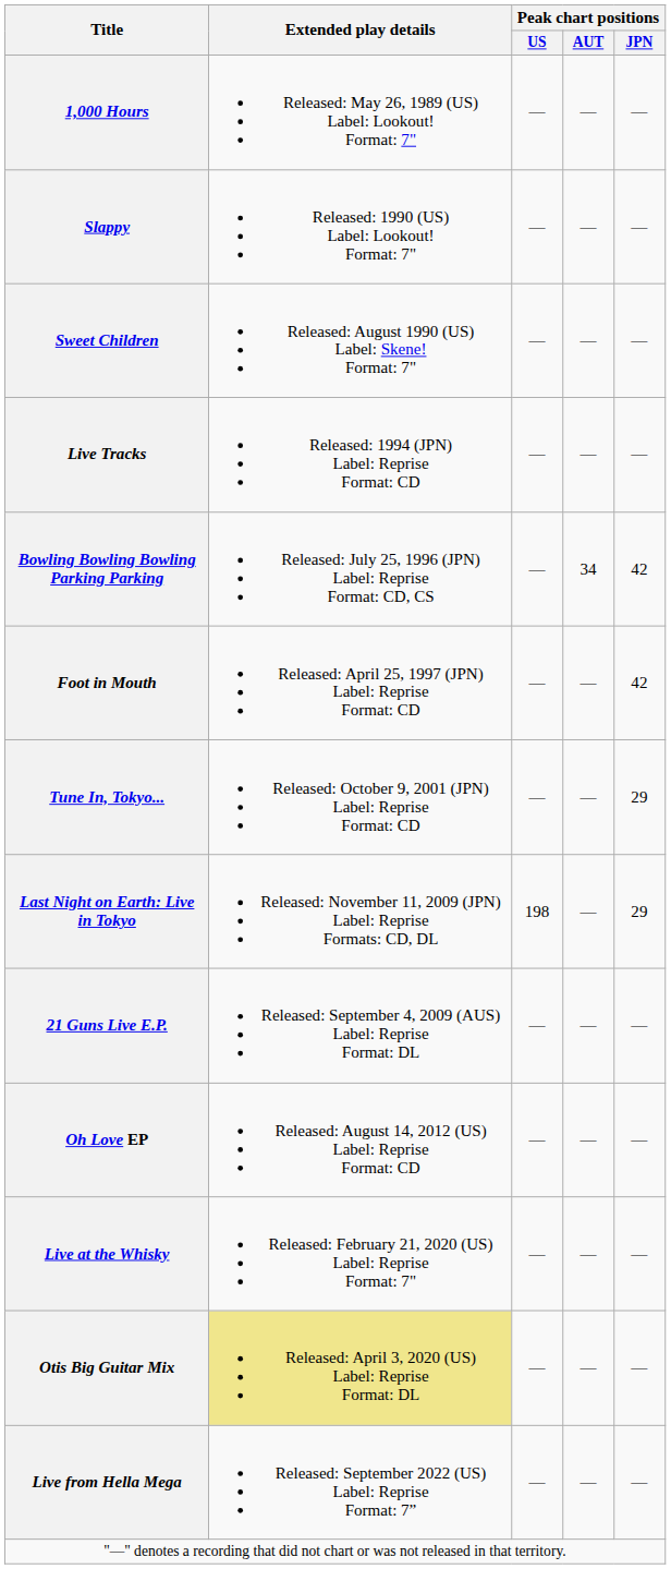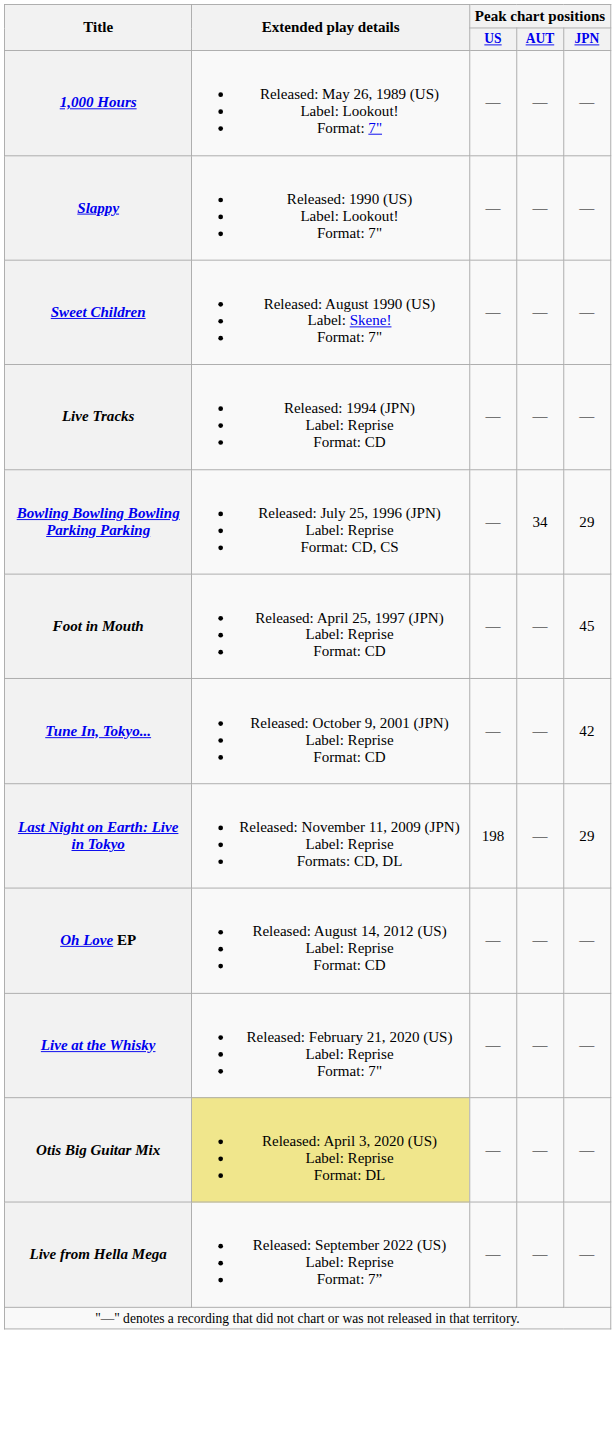 <table class="wikitable plainrowheaders" style="text-align:center;">
 <tr>
 <th scope="col" rowspan="2" style="width:12em;">Title</th>
 <th scope="col" rowspan="2" style="width:18em;">Extended play details</th>
 <th scope="col" colspan="3">Peak chart positions</th>
 </tr>
 <tr>
 <th scope="col" style="width:3em;font-size:90%;"><a href='#'>US</a><br></th>
 <th scope="col" style="width:3em;font-size:90%;"><a href='#'>AUT</a><br></th>
 <th scope="col" style="width:3em;font-size:90%;"><a href='#'>JPN</a><br></th>
 </tr>
 <tr>
 <th scope="row"><em><a href='#'>1,000 Hours</a></em></th>
 <td><br><ul><li>Released: May 26, 1989 <span>(US)</span></li><li>Label: Lookout!</li><li>Format: <a href='#'>7"</a></li></ul></td>
 <td>—</td>
 <td>—</td>
 <td>—</td>
 </tr>
 <tr>
 <th scope="row"><em><a href='#'>Slappy</a></em></th>
 <td><br><ul><li>Released: 1990 <span>(US)</span></li><li>Label: Lookout!</li><li>Format: 7"</li></ul></td>
 <td>—</td>
 <td>—</td>
 <td>—</td>
 </tr>
 <tr>
 <th scope="row"><em><a href='#'>Sweet Children</a></em></th>
 <td><br><ul><li>Released: August 1990 <span>(US)</span></li><li>Label: <a href='#'>Skene!</a></li><li>Format: 7"</li></ul></td>
 <td>—</td>
 <td>—</td>
 <td>—</td>
 </tr>
 <tr>
 <th scope="row"><em>Live Tracks</em></th>
 <td><br><ul><li>Released: 1994 <span>(JPN)</span></li><li>Label: Reprise</li><li>Format: CD</li></ul></td>
 <td>—</td>
 <td>—</td>
 <td>—</td>
 </tr>
 <tr>
 <th scope="row"><em><a href='#'>Bowling Bowling Bowling Parking Parking</a></em></th>
 <td><br><ul><li>Released: July 25, 1996 <span>(JPN)</span></li><li>Label: Reprise</li><li>Format: CD, CS</li></ul></td>
 <td>—</td>
 <td>34</td>
-<td>42</td>
+<td>29</td>
 </tr>
 <tr>
 <th scope="row"><em>Foot in Mouth</em></th>
 <td><br><ul><li>Released: April 25, 1997 <span>(JPN)</span></li><li>Label: Reprise</li><li>Format: CD</li></ul></td>
 <td>—</td>
 <td>—</td>
-<td>42</td>
+<td>45</td>
 </tr>
 <tr>
 <th scope="row"><em><a href='#'>Tune In, Tokyo...</a></em></th>
 <td><br><ul><li>Released: October 9, 2001 <span>(JPN)</span></li><li>Label: Reprise</li><li>Format: CD</li></ul></td>
 <td>—</td>
 <td>—</td>
-<td>29</td>
+<td>42</td>
 </tr>
 <tr>
 <th scope="row"><em><a href='#'>Last Night on Earth: Live<br>in Tokyo</a></em></th>
 <td><br><ul><li>Released: November 11, 2009 <span>(JPN)</span></li><li>Label: Reprise</li><li>Formats: CD, DL</li></ul></td>
 <td>198</td>
 <td>—</td>
 <td>29</td>
-</tr>
-<tr>
-<th scope="row"><em><a href='#'>21 Guns Live E.P.</a></em></th>
-<td><br><ul><li>Released: September 4, 2009 <span>(AUS)</span></li><li>Label: Reprise</li><li>Format: DL</li></ul></td>
-<td>—</td>
-<td>—</td>
-<td>—</td>
 </tr>
 <tr>
 <th scope="row"><em><a href='#'>Oh Love</a></em> EP</th>
 <td><br><ul><li>Released: August 14, 2012 <span>(US)</span></li><li>Label: Reprise</li><li>Format: CD</li></ul></td>
 <td>—</td>
 <td>—</td>
 <td>—</td>
 </tr>
 <tr>
 <th scope="row"><em><a href='#'>Live at the Whisky</a></em></th>
 <td><br><ul><li>Released: February 21, 2020 <span>(US)</span></li><li>Label: Reprise</li><li>Format: 7"</li></ul></td>
 <td>—</td>
 <td>—</td>
 <td>—</td>
 </tr>
 <tr>
 <th Scope="row"><em>Otis Big Guitar Mix</em></th>
 <td style="background: khaki;"><br><ul><li>Released: April 3, 2020 <span>(US)</span></li><li>Label: Reprise</li><li>Format: DL</li></ul></td>
 <td>—</td>
 <td>—</td>
 <td>—</td>
 </tr>
 <tr>
 <th Scope="row"><em>Live from Hella Mega</em></th>
 <td><br><ul><li>Released: September 2022 <span>(US)</span></li><li>Label: Reprise</li><li>Format: 7”</li></ul></td>
 <td>—</td>
 <td>—</td>
 <td>—</td>
 </tr>
 <tr>
 <td colspan="5" style="font-size:90%">"—" denotes a recording that did not chart or was not released in that territory.</td>
 </tr>
 </table>
